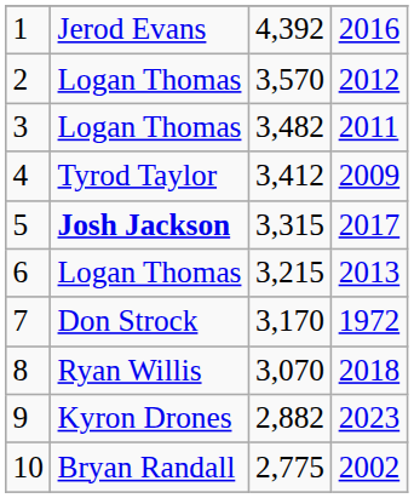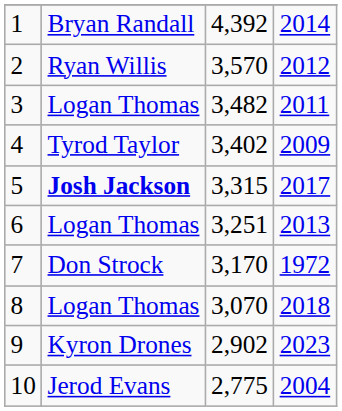 <table class="wikitable">
 <tr>
 </tr>
 <tr>
 <td>1</td>
-<td><a href='#'>Jerod Evans</a></td>
+<td><a href='#'>Bryan Randall</a></td>
 <td><abbr>4,392</abbr></td>
-<td><a href='#'>2016</a></td>
+<td><a href='#'>2014</a></td>
 </tr>
 <tr>
 <td>2</td>
-<td><a href='#'>Logan Thomas</a></td>
+<td><a href='#'>Ryan Willis</a></td>
 <td><abbr>3,570</abbr></td>
 <td><a href='#'>2012</a></td>
 </tr>
 <tr>
 <td>3</td>
 <td><a href='#'>Logan Thomas</a></td>
 <td><abbr>3,482</abbr></td>
 <td><a href='#'>2011</a></td>
 </tr>
 <tr>
 <td>4</td>
 <td><a href='#'>Tyrod Taylor</a></td>
-<td><abbr>3,412</abbr></td>
+<td><abbr>3,402</abbr></td>
 <td><a href='#'>2009</a></td>
 </tr>
 <tr>
 <td>5</td>
 <td><strong><a href='#'>Josh Jackson</a></strong></td>
 <td><abbr>3,315</abbr></td>
 <td><a href='#'>2017</a></td>
 </tr>
 <tr>
 <td>6</td>
 <td><a href='#'>Logan Thomas</a></td>
-<td><abbr>3,215</abbr></td>
+<td><abbr>3,251</abbr></td>
 <td><a href='#'>2013</a></td>
 </tr>
 <tr>
 <td>7</td>
 <td><a href='#'>Don Strock</a></td>
 <td><abbr>3,170</abbr></td>
 <td><a href='#'>1972</a></td>
 </tr>
 <tr>
 <td>8</td>
-<td><a href='#'>Ryan Willis</a></td>
+<td><a href='#'>Logan Thomas</a></td>
 <td><abbr>3,070</abbr></td>
 <td><a href='#'>2018</a></td>
 </tr>
 <tr>
 <td>9</td>
 <td><a href='#'>Kyron Drones</a></td>
-<td><abbr>2,882</abbr></td>
+<td><abbr>2,902</abbr></td>
 <td><a href='#'>2023</a></td>
 </tr>
 <tr>
 <td>10</td>
-<td><a href='#'>Bryan Randall</a></td>
+<td><a href='#'>Jerod Evans</a></td>
 <td><abbr>2,775</abbr></td>
-<td><a href='#'>2002</a></td>
+<td><a href='#'>2004</a></td>
 </tr>
 </table>
